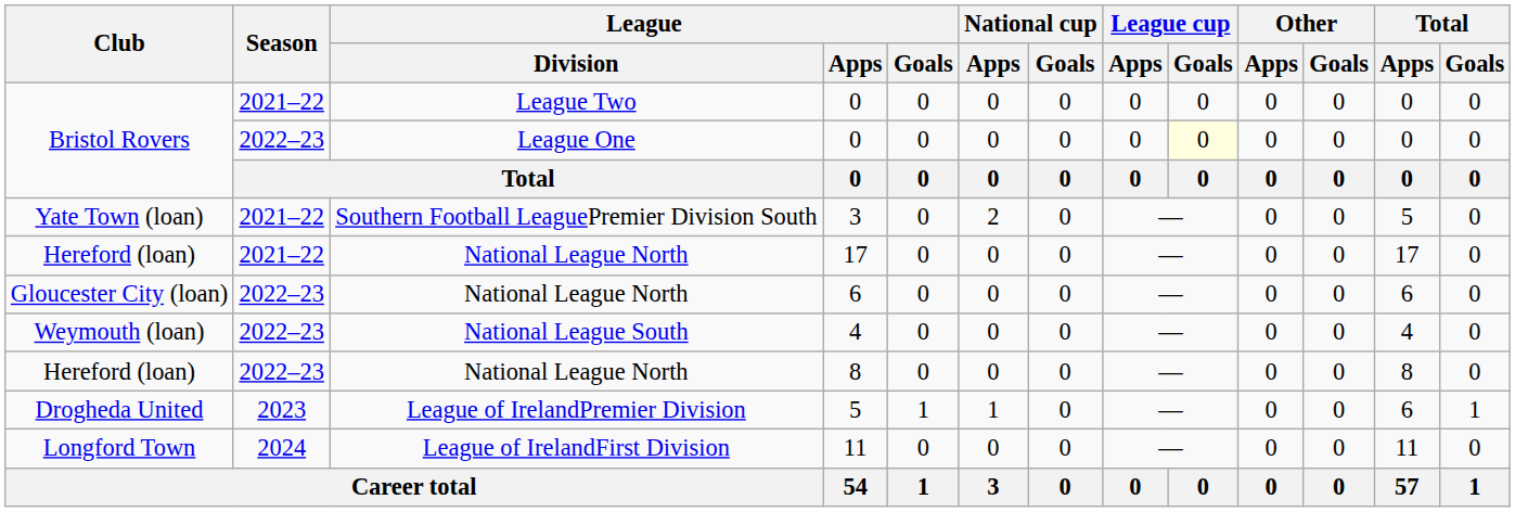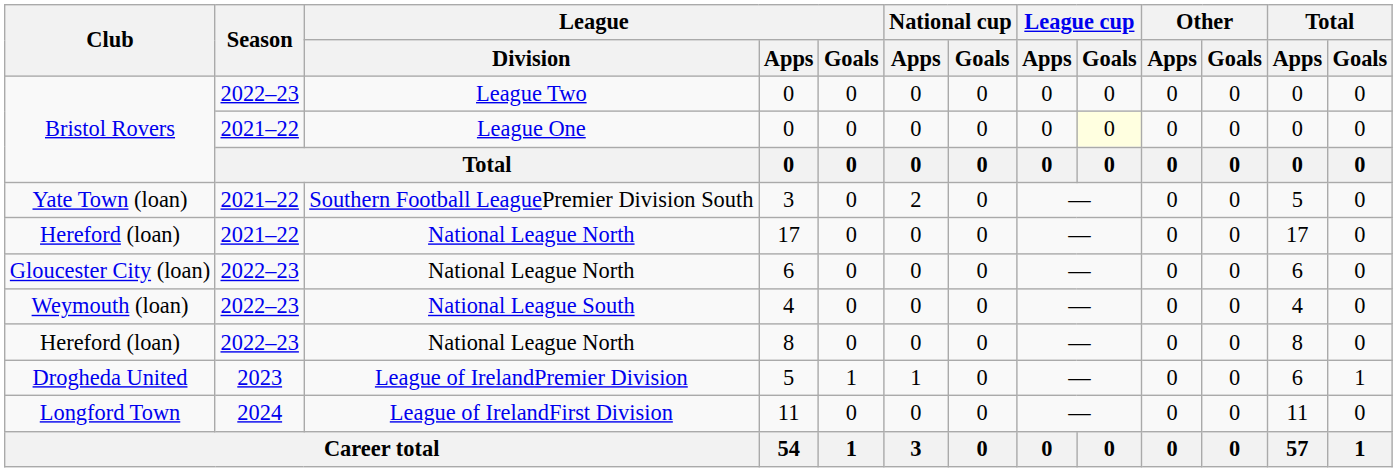 <table class="wikitable" style="text-align: center">
 <tr>
 <th rowspan="2">Club</th>
 <th rowspan="2">Season</th>
 <th colspan="3">League</th>
 <th colspan="2">National cup</th>
 <th colspan="2"><a href='#'>League cup</a></th>
 <th colspan="2">Other</th>
 <th colspan="2">Total</th>
 </tr>
 <tr>
 <th>Division</th>
 <th>Apps</th>
 <th>Goals</th>
 <th>Apps</th>
 <th>Goals</th>
 <th>Apps</th>
 <th>Goals</th>
 <th>Apps</th>
 <th>Goals</th>
 <th>Apps</th>
 <th>Goals</th>
 </tr>
 <tr>
 <td rowspan="3"><a href='#'>Bristol Rovers</a></td>
-<td><a href='#'>2021–22</a></td>
+<td><a href='#'>2022–23</a></td>
 <td><a href='#'>League Two</a></td>
 <td>0</td>
 <td>0</td>
 <td>0</td>
 <td>0</td>
 <td>0</td>
 <td>0</td>
 <td>0</td>
 <td>0</td>
 <td>0</td>
 <td>0</td>
 </tr>
 <tr>
-<td><a href='#'>2022–23</a></td>
+<td><a href='#'>2021–22</a></td>
 <td><a href='#'>League One</a></td>
 <td>0</td>
 <td>0</td>
 <td>0</td>
 <td>0</td>
 <td>0</td>
 <td style="background: lightyellow;">0</td>
 <td>0</td>
 <td>0</td>
 <td>0</td>
 <td>0</td>
 </tr>
 <tr>
 <th colspan="2">Total</th>
 <th>0</th>
 <th>0</th>
 <th>0</th>
 <th>0</th>
 <th>0</th>
 <th>0</th>
 <th>0</th>
 <th>0</th>
 <th>0</th>
 <th>0</th>
 </tr>
 <tr>
 <td><a href='#'>Yate Town</a> (loan)</td>
 <td><a href='#'>2021–22</a></td>
 <td><a href='#'>Southern Football League</a>Premier Division South</td>
 <td>3</td>
 <td>0</td>
 <td>2</td>
 <td>0</td>
 <td colspan="2">—</td>
 <td>0</td>
 <td>0</td>
 <td>5</td>
 <td>0</td>
 </tr>
 <tr>
 <td><a href='#'>Hereford</a> (loan)</td>
 <td><a href='#'>2021–22</a></td>
 <td><a href='#'>National League North</a></td>
 <td>17</td>
 <td>0</td>
 <td>0</td>
 <td>0</td>
 <td colspan="2">—</td>
 <td>0</td>
 <td>0</td>
 <td>17</td>
 <td>0</td>
 </tr>
 <tr>
 <td><a href='#'>Gloucester City</a> (loan)</td>
 <td><a href='#'>2022–23</a></td>
 <td>National League North</td>
 <td>6</td>
 <td>0</td>
 <td>0</td>
 <td>0</td>
 <td colspan="2">—</td>
 <td>0</td>
 <td>0</td>
 <td>6</td>
 <td>0</td>
 </tr>
 <tr>
 <td><a href='#'>Weymouth</a> (loan)</td>
 <td><a href='#'>2022–23</a></td>
 <td><a href='#'>National League South</a></td>
 <td>4</td>
 <td>0</td>
 <td>0</td>
 <td>0</td>
 <td colspan="2">—</td>
 <td>0</td>
 <td>0</td>
 <td>4</td>
 <td>0</td>
 </tr>
 <tr>
 <td>Hereford (loan)</td>
 <td><a href='#'>2022–23</a></td>
 <td>National League North</td>
 <td>8</td>
 <td>0</td>
 <td>0</td>
 <td>0</td>
 <td colspan="2">—</td>
 <td>0</td>
 <td>0</td>
 <td>8</td>
 <td>0</td>
 </tr>
 <tr>
 <td><a href='#'>Drogheda United</a></td>
 <td><a href='#'>2023</a></td>
 <td><a href='#'>League of IrelandPremier Division</a></td>
 <td>5</td>
 <td>1</td>
 <td>1</td>
 <td>0</td>
 <td colspan="2">—</td>
 <td>0</td>
 <td>0</td>
 <td>6</td>
 <td>1</td>
 </tr>
 <tr>
 <td><a href='#'>Longford Town</a></td>
 <td><a href='#'>2024</a></td>
 <td><a href='#'>League of IrelandFirst Division</a></td>
 <td>11</td>
 <td>0</td>
 <td>0</td>
 <td>0</td>
 <td colspan="2">—</td>
 <td>0</td>
 <td>0</td>
 <td>11</td>
 <td>0</td>
 </tr>
 <tr>
 <th colspan="3">Career total</th>
 <th>54</th>
 <th>1</th>
 <th>3</th>
 <th>0</th>
 <th>0</th>
 <th>0</th>
 <th>0</th>
 <th>0</th>
 <th>57</th>
 <th>1</th>
 </tr>
 </table>
